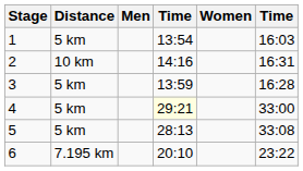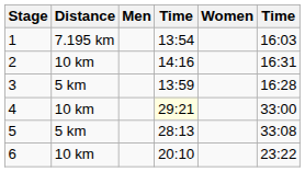 <table class = "wikitable">
 <tr>
 <th>Stage</th>
 <th>Distance</th>
 <th>Men</th>
 <th>Time</th>
 <th>Women</th>
 <th>Time</th>
 </tr>
 <tr>
 <td>1</td>
-<td>5 km</td>
+<td>7.195 km</td>
 <td></td>
 <td>13:54</td>
 <td></td>
 <td>16:03</td>
 </tr>
 <tr>
 <td>2</td>
 <td>10 km</td>
 <td></td>
 <td>14:16</td>
 <td></td>
 <td>16:31</td>
 </tr>
 <tr>
 <td>3</td>
 <td>5 km</td>
 <td></td>
 <td>13:59</td>
 <td></td>
 <td>16:28</td>
 </tr>
 <tr>
 <td>4</td>
-<td>5 km</td>
+<td>10 km</td>
 <td></td>
 <td style="background: lightyellow;">29:21</td>
 <td></td>
 <td>33:00</td>
 </tr>
 <tr>
 <td>5</td>
 <td>5 km</td>
 <td></td>
 <td>28:13</td>
 <td></td>
 <td>33:08</td>
 </tr>
 <tr>
 <td>6</td>
-<td>7.195 km</td>
+<td>10 km</td>
 <td></td>
 <td>20:10</td>
 <td></td>
 <td>23:22</td>
 </tr>
 </table>
